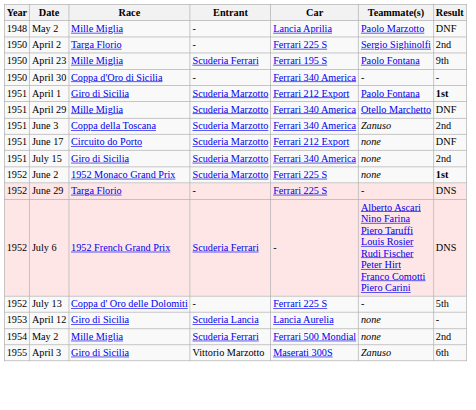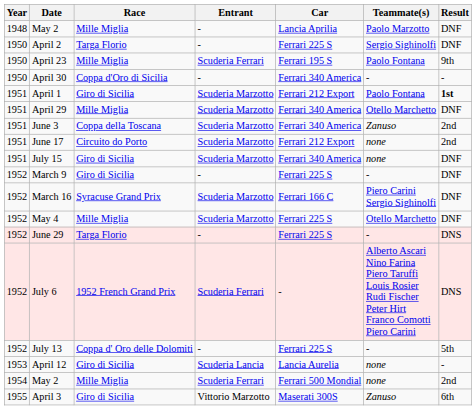 <table class="wikitable sortable">
 <tr>
 <th>Year</th>
 <th>Date</th>
 <th>Race</th>
 <th>Entrant</th>
 <th>Car</th>
 <th>Teammate(s)</th>
 <th>Result</th>
 </tr>
 <tr>
 <td>1948</td>
 <td>May 2</td>
 <td><a href='#'>Mille Miglia</a></td>
 <td>-</td>
 <td><a href='#'>Lancia Aprilia</a></td>
 <td><a href='#'>Paolo Marzotto</a></td>
 <td>DNF</td>
 </tr>
 <tr>
 <td>1950</td>
 <td>April 2</td>
 <td><a href='#'>Targa Florio</a></td>
 <td>-</td>
 <td><a href='#'>Ferrari 225 S</a></td>
 <td><a href='#'>Sergio Sighinolfi</a></td>
-<td>2nd</td>
+<td>DNF</td>
 </tr>
 <tr>
 <td>1950</td>
 <td>April 23</td>
 <td><a href='#'>Mille Miglia</a></td>
 <td><a href='#'>Scuderia Ferrari</a></td>
 <td><a href='#'>Ferrari 195 S</a></td>
 <td><a href='#'>Paolo Fontana</a></td>
 <td>9th</td>
 </tr>
 <tr>
 <td>1950</td>
 <td>April 30</td>
 <td><a href='#'>Coppa d'Oro di Sicilia</a></td>
 <td>-</td>
 <td><a href='#'>Ferrari 340 America</a></td>
 <td>-</td>
 <td>-</td>
 </tr>
 <tr>
 <td>1951</td>
 <td>April 1</td>
 <td><a href='#'>Giro di Sicilia</a></td>
 <td><a href='#'>Scuderia Marzotto</a></td>
 <td><a href='#'>Ferrari 212 Export</a></td>
 <td><a href='#'>Paolo Fontana</a></td>
 <td><strong>1st</strong></td>
 </tr>
 <tr>
 <td>1951</td>
 <td>April 29</td>
 <td><a href='#'>Mille Miglia</a></td>
 <td><a href='#'>Scuderia Marzotto</a></td>
 <td><a href='#'>Ferrari 340 America</a></td>
 <td><a href='#'>Otello Marchetto</a></td>
 <td>DNF</td>
 </tr>
 <tr>
 <td>1951</td>
 <td>June 3</td>
 <td><a href='#'>Coppa della Toscana</a></td>
 <td><a href='#'>Scuderia Marzotto</a></td>
 <td><a href='#'>Ferrari 340 America</a></td>
 <td><em>Zanuso</em></td>
 <td>2nd</td>
 </tr>
 <tr>
 <td>1951</td>
 <td>June 17</td>
 <td><a href='#'>Circuito do Porto</a></td>
 <td><a href='#'>Scuderia Marzotto</a></td>
 <td><a href='#'>Ferrari 212 Export</a></td>
 <td><em>none</em></td>
-<td>DNF</td>
+<td>2nd</td>
 </tr>
 <tr>
 <td>1951</td>
 <td>July 15</td>
 <td><a href='#'>Giro di Sicilia</a></td>
 <td><a href='#'>Scuderia Marzotto</a></td>
 <td><a href='#'>Ferrari 340 America</a></td>
 <td><em>none</em></td>
-<td>2nd</td>
+<td>DNF</td>
 </tr>
 <tr>
 <td>1952</td>
-<td>June 2</td>
-<td><a href='#'>1952 Monaco Grand Prix</a></td>
+<td>March 9</td>
+<td><a href='#'>Giro di Sicilia</a></td>
+<td>-</td>
+<td><a href='#'>Ferrari 225 S</a></td>
+<td>-</td>
+<td>DNF</td>
+</tr>
+<tr>
+<td>1952</td>
+<td>March 16</td>
+<td><a href='#'>Syracuse Grand Prix</a></td>
+<td><a href='#'>Scuderia Marzotto</a></td>
+<td><a href='#'>Ferrari 166 C</a></td>
+<td><a href='#'>Piero Carini</a><br><a href='#'>Sergio Sighinolfi</a></td>
+<td>DNF</td>
+</tr>
+<tr>
+<td>1952</td>
+<td>May 4</td>
+<td><a href='#'>Mille Miglia</a></td>
 <td><a href='#'>Scuderia Marzotto</a></td>
 <td><a href='#'>Ferrari 225 S</a></td>
-<td><em>none</em></td>
-<td><strong>1st</strong></td>
+<td><a href='#'>Otello Marchetto</a></td>
+<td>DNF</td>
 </tr>
 <tr>
 <td style="background:#ffe6e6;">1952</td>
 <td style="background:#ffe6e6;">June 29</td>
 <td style="background:#ffe6e6;"><a href='#'>Targa Florio</a></td>
 <td style="background:#ffe6e6;">-</td>
 <td style="background:#ffe6e6;"><a href='#'>Ferrari 225 S</a></td>
 <td style="background:#ffe6e6;">-</td>
 <td style="background:#ffe6e6;">DNS</td>
 </tr>
 <tr>
 <td style="background:#ffe6e6;">1952</td>
 <td style="background:#ffe6e6;">July 6</td>
 <td style="background:#ffe6e6;"><a href='#'>1952 French Grand Prix</a></td>
 <td style="background:#ffe6e6;"><a href='#'>Scuderia Ferrari</a></td>
 <td style="background:#ffe6e6;">-</td>
 <td style="background:#ffe6e6;"><a href='#'>Alberto Ascari</a><br><a href='#'>Nino Farina</a><br><a href='#'>Piero Taruffi</a><br><a href='#'>Louis Rosier</a><br><a href='#'>Rudi Fischer</a><br><a href='#'>Peter Hirt</a><br><a href='#'>Franco Comotti</a><br><a href='#'>Piero Carini</a></td>
 <td style="background:#ffe6e6;">DNS</td>
 </tr>
 <tr>
 <td>1952</td>
 <td>July 13</td>
 <td><a href='#'>Coppa d' Oro delle Dolomiti</a></td>
 <td>-</td>
 <td><a href='#'>Ferrari 225 S</a></td>
 <td>-</td>
 <td>5th</td>
 </tr>
 <tr>
 <td>1953</td>
 <td>April 12</td>
 <td><a href='#'>Giro di Sicilia</a></td>
 <td><a href='#'>Scuderia Lancia</a></td>
 <td><a href='#'>Lancia Aurelia</a></td>
 <td><em>none</em></td>
 <td>-</td>
 </tr>
 <tr>
 <td>1954</td>
 <td>May 2</td>
 <td><a href='#'>Mille Miglia</a></td>
 <td><a href='#'>Scuderia Ferrari</a></td>
 <td><a href='#'>Ferrari 500 Mondial</a></td>
 <td><em>none</em></td>
 <td>2nd</td>
 </tr>
 <tr>
 <td>1955</td>
 <td>April 3</td>
 <td><a href='#'>Giro di Sicilia</a></td>
 <td>Vittorio Marzotto</td>
 <td><a href='#'>Maserati 300S</a></td>
 <td><em>Zanuso</em></td>
 <td>6th</td>
 </tr>
 </table>
